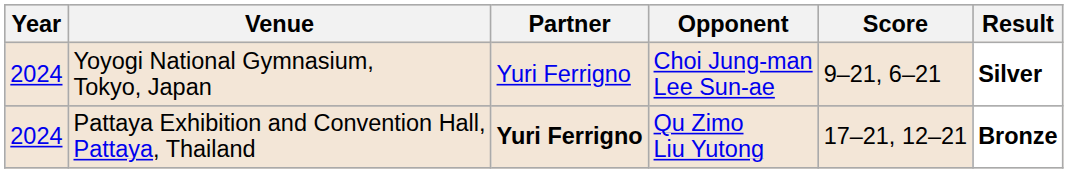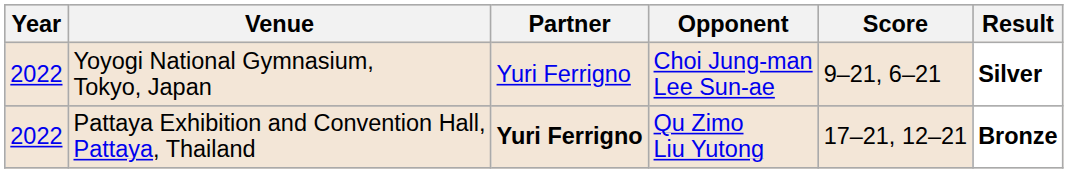 <table class="sortable wikitable" style="font-size: 90%;">
 <tr>
 <th>Year</th>
 <th>Venue</th>
 <th>Partner</th>
 <th>Opponent</th>
 <th>Score</th>
 <th>Result</th>
 </tr>
 <tr style="background:#F3E6D7">
-<td align="center"><a href='#'>2024</a></td>
+<td align="center"><a href='#'>2022</a></td>
 <td align="left">Yoyogi National Gymnasium,<br>Tokyo, Japan</td>
 <td align="left"> <a href='#'>Yuri Ferrigno</a></td>
 <td align="left"> <a href='#'>Choi Jung-man</a><br>  <a href='#'>Lee Sun-ae</a></td>
 <td align="left">9–21, 6–21</td>
 <td style="text-align:left; background:white"> <strong>Silver</strong></td>
 </tr>
 <tr style="background:#F3E6D7">
-<td align="center"><a href='#'>2024</a></td>
+<td align="center"><a href='#'>2022</a></td>
 <td align="left">Pattaya Exhibition and Convention Hall,<br><a href='#'>Pattaya</a>, Thailand</td>
 <td align="left"><strong> Yuri Ferrigno</strong></td>
 <td align="left"> <a href='#'>Qu Zimo</a><br> <a href='#'>Liu Yutong</a></td>
 <td align="left">17–21, 12–21</td>
 <td style="text-align:left; background:white"> <strong>Bronze</strong></td>
 </tr>
 </table>
